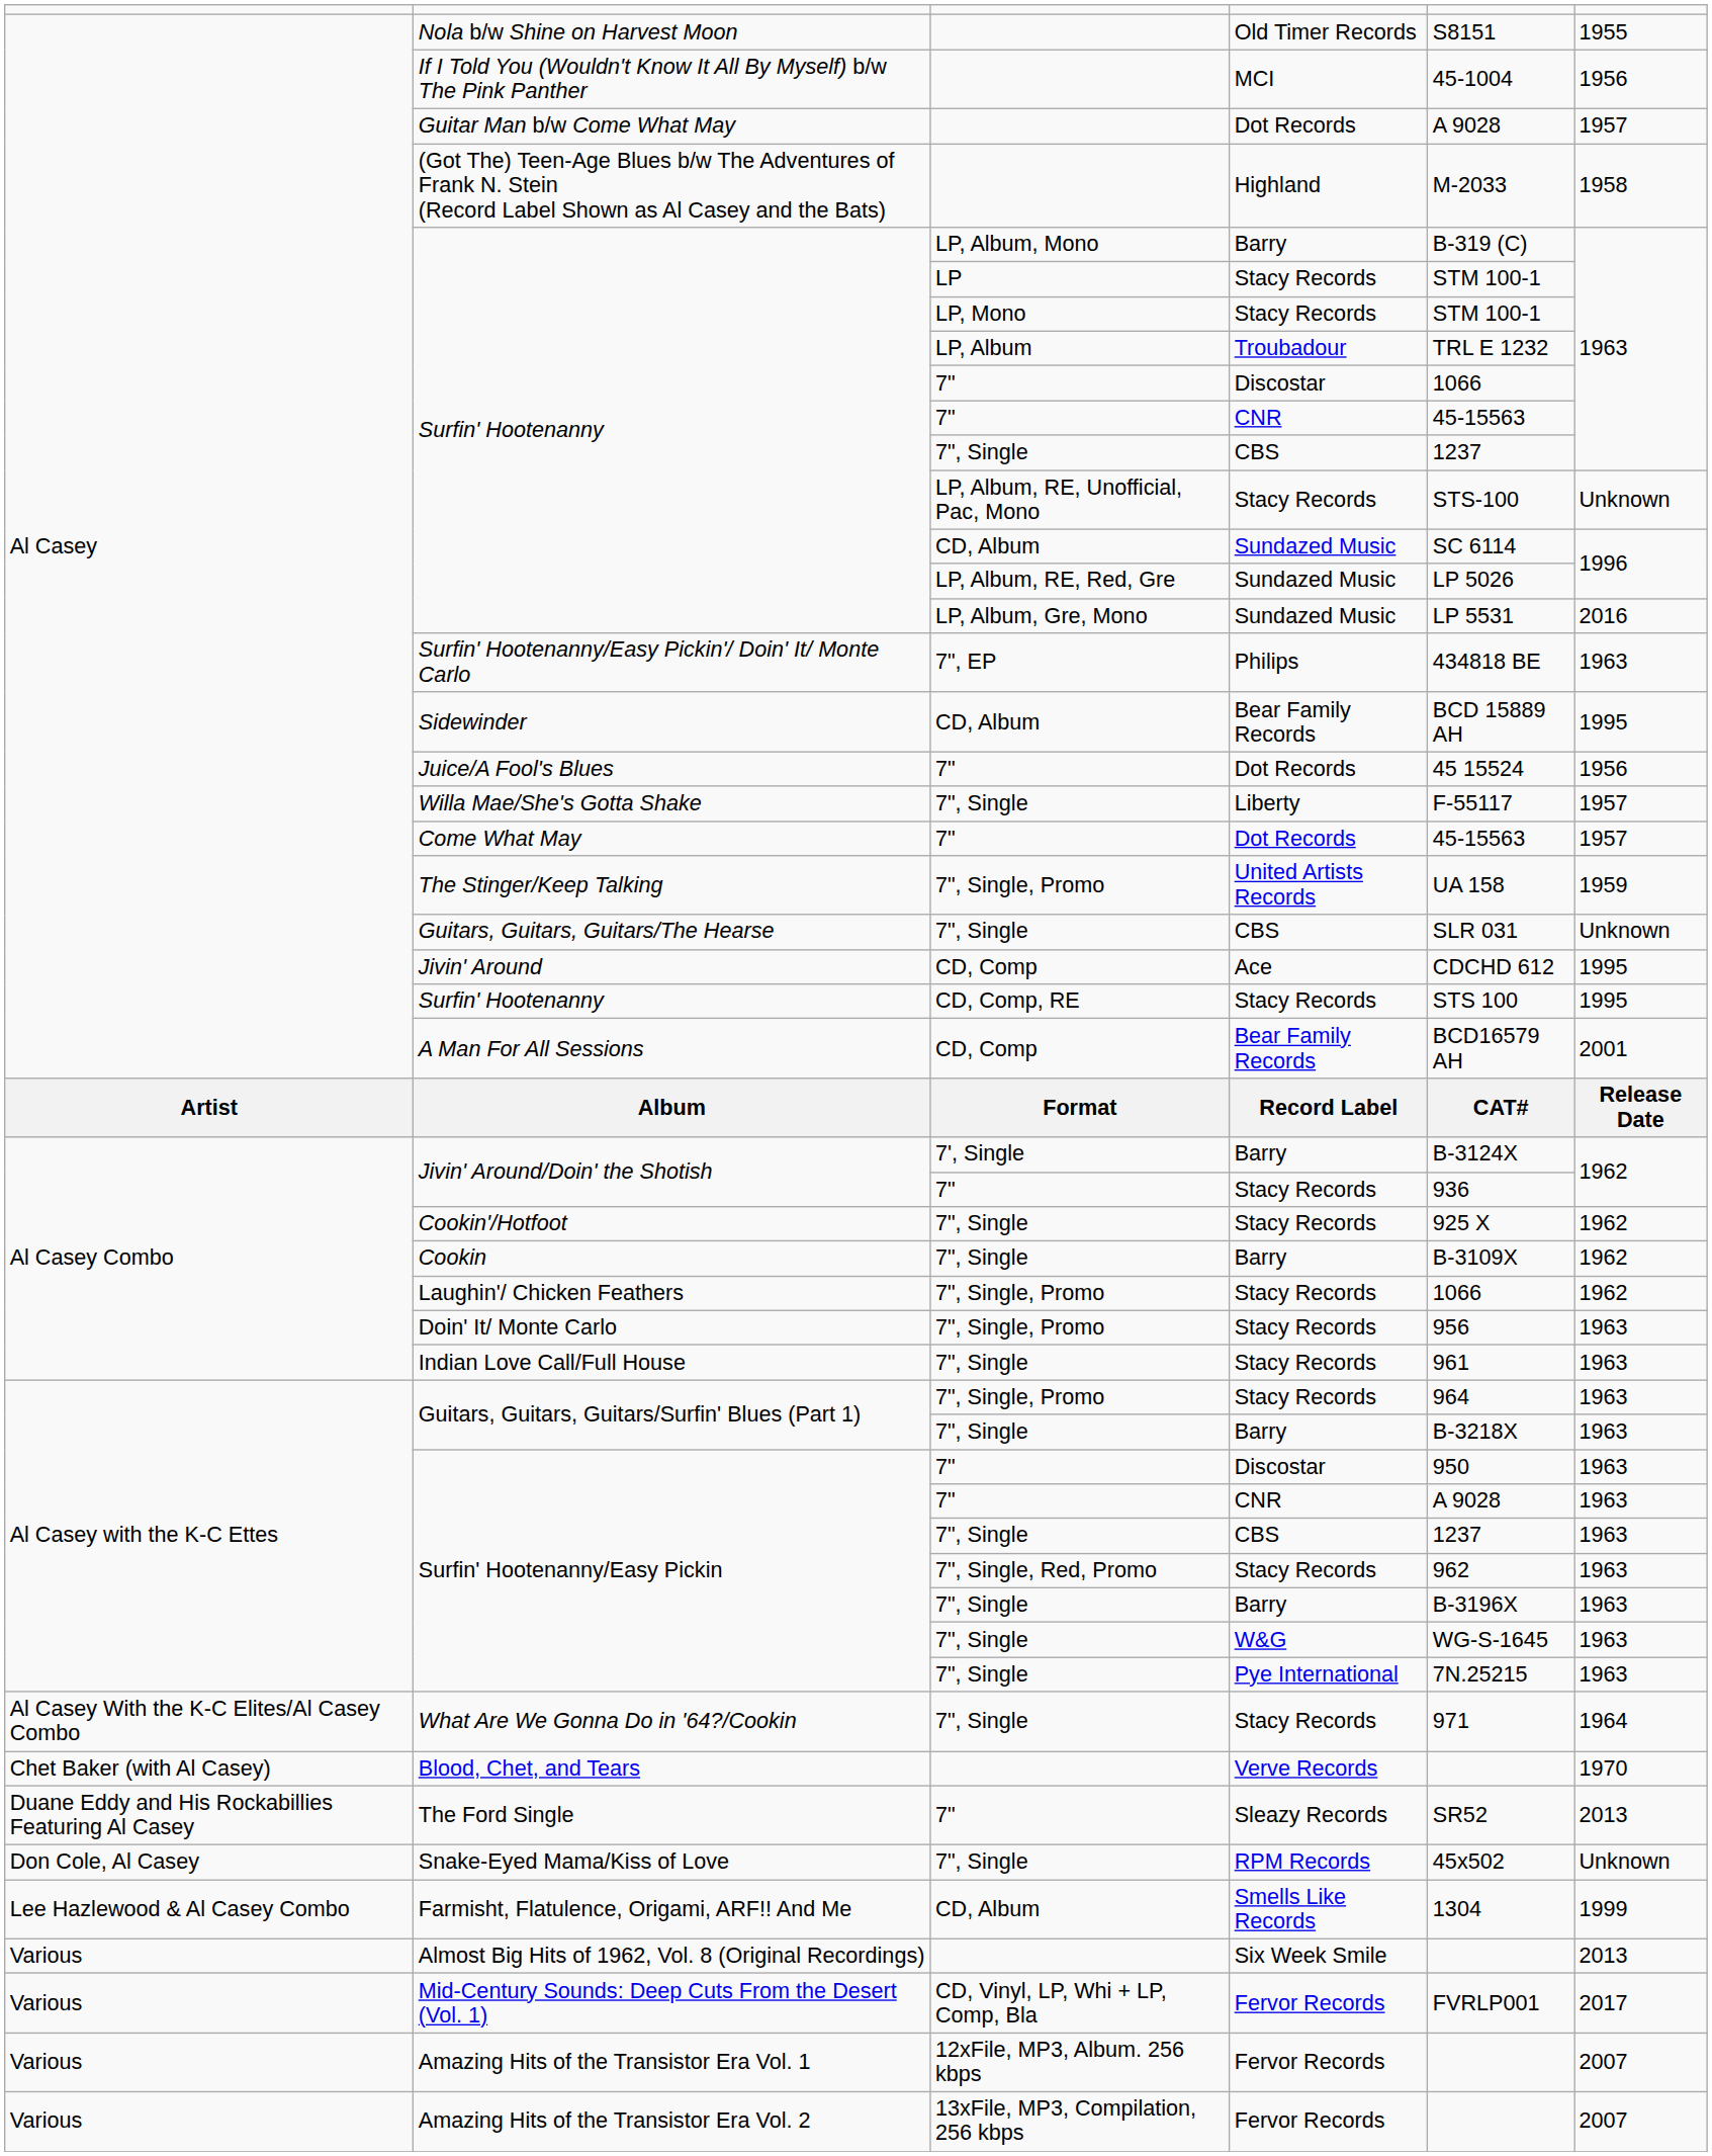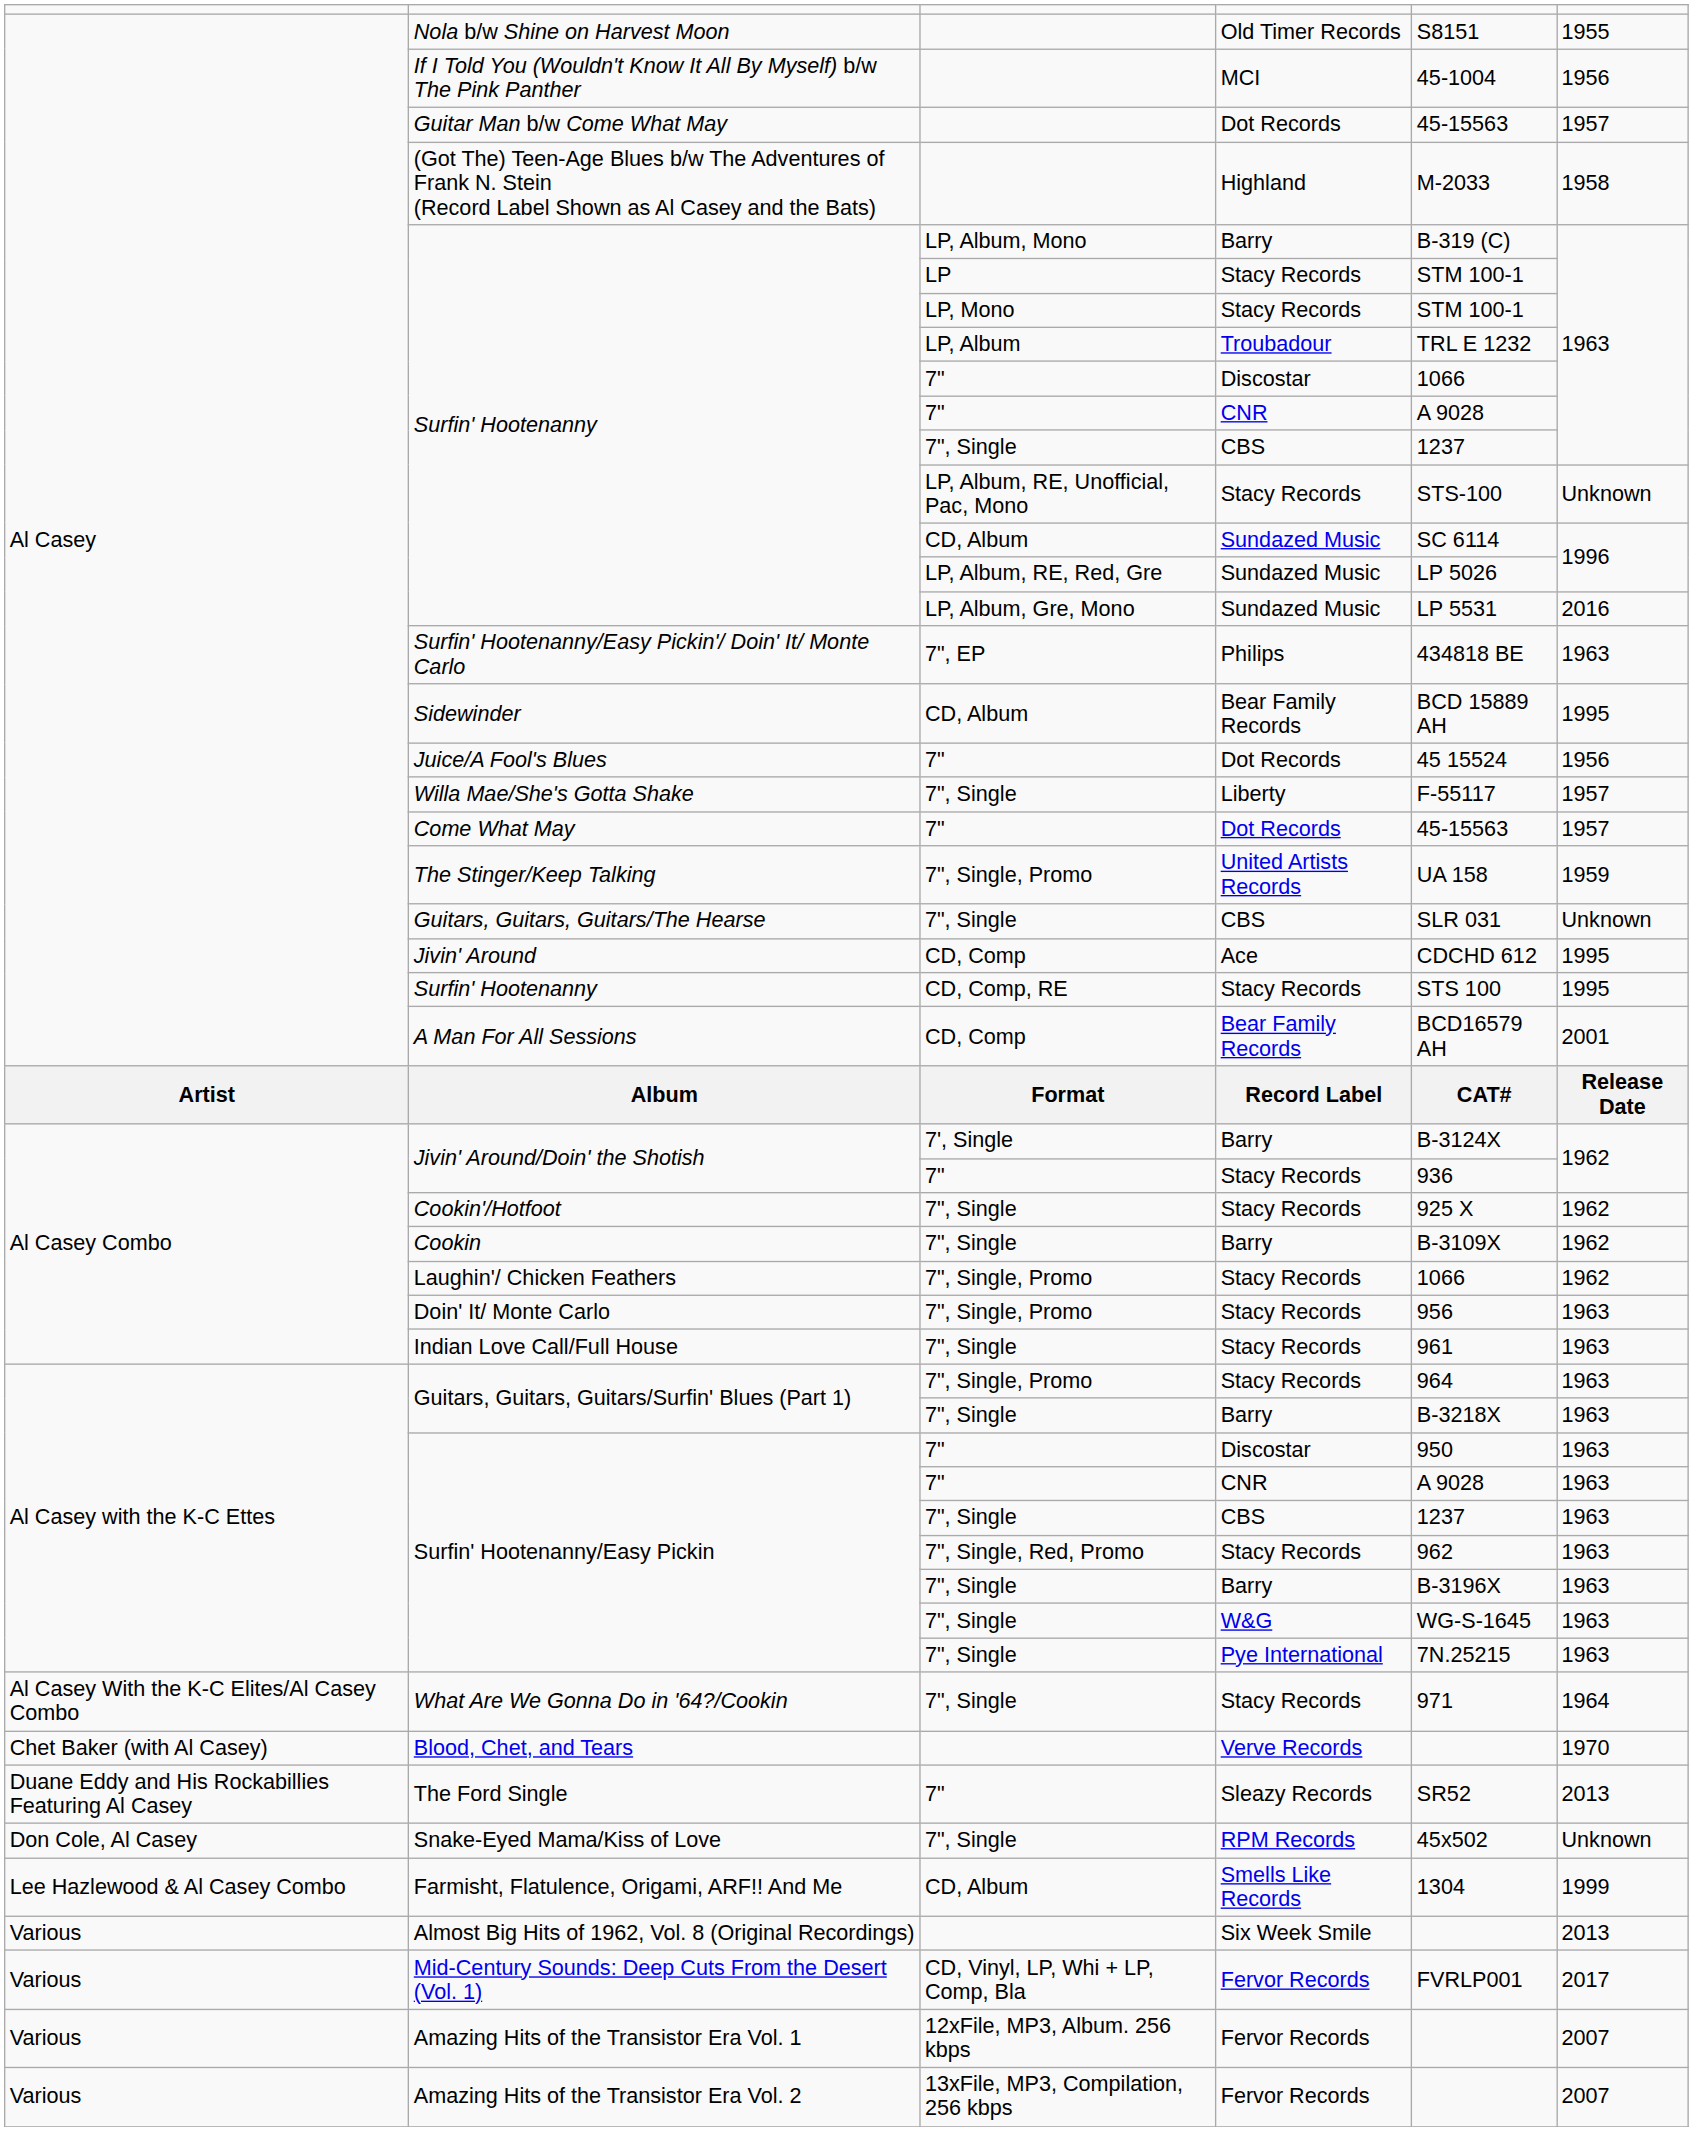 <table class="wikitable">
 <tr>
 <td></td>
 <td></td>
 <td></td>
 <td></td>
 <td></td>
 <td></td>
 </tr>
 <tr>
 <td rowspan="25">Al Casey</td>
 <td><em>Nola</em> b/w <em>Shine on Harvest Moon</em></td>
 <td></td>
 <td>Old Timer Records</td>
 <td>S8151</td>
 <td>1955</td>
 </tr>
 <tr>
 <td><em>If I Told You (Wouldn't Know It All By Myself)</em> b/w <em>The Pink Panther</em></td>
 <td></td>
 <td>MCI</td>
 <td>45-1004</td>
 <td>1956</td>
 </tr>
 <tr>
 <td><em>Guitar Man</em> b/w <em>Come What May</em></td>
 <td></td>
 <td>Dot Records</td>
-<td>A 9028</td>
+<td>45-15563</td>
 <td>1957</td>
 </tr>
 <tr>
 <td>(Got The) Teen-Age Blues b/w The Adventures of Frank N. Stein<br>(Record Label Shown as Al Casey and the Bats)</td>
 <td></td>
 <td>Highland</td>
 <td>M-2033</td>
 <td>1958</td>
 </tr>
 <tr>
 <td rowspan="11"><em>Surfin' Hootenanny</em></td>
 <td>LP, Album, Mono</td>
 <td>Barry</td>
 <td>B-319 (C)</td>
 <td rowspan="7">1963</td>
 </tr>
 <tr>
 <td>LP</td>
 <td>Stacy Records</td>
 <td>STM 100-1</td>
 </tr>
 <tr>
 <td>LP, Mono</td>
 <td>Stacy Records</td>
 <td>STM 100-1</td>
 </tr>
 <tr>
 <td>LP, Album</td>
 <td><a href='#'>Troubadour</a></td>
 <td>TRL E 1232</td>
 </tr>
 <tr>
 <td>7"</td>
 <td>Discostar</td>
 <td>1066</td>
 </tr>
 <tr>
 <td>7"</td>
 <td><a href='#'>CNR</a></td>
-<td>45-15563</td>
+<td>A 9028</td>
 </tr>
 <tr>
 <td>7", Single</td>
 <td>CBS</td>
 <td>1237</td>
 </tr>
 <tr>
 <td>LP, Album, RE, Unofficial, Pac, Mono</td>
 <td>Stacy Records</td>
 <td>STS-100</td>
 <td>Unknown</td>
 </tr>
 <tr>
 <td>CD, Album</td>
 <td><a href='#'>Sundazed Music</a></td>
 <td>SC 6114</td>
 <td rowspan="2">1996</td>
 </tr>
 <tr>
 <td>LP, Album, RE, Red, Gre</td>
 <td>Sundazed Music</td>
 <td>LP 5026</td>
 </tr>
 <tr>
 <td>LP, Album, Gre, Mono</td>
 <td>Sundazed Music</td>
 <td>LP 5531</td>
 <td>2016</td>
 </tr>
 <tr>
 <td><em>Surfin' Hootenanny/Easy Pickin'/ Doin' It/ Monte Carlo</em></td>
 <td>7", EP</td>
 <td>Philips</td>
 <td>434818 BE</td>
 <td>1963</td>
 </tr>
 <tr>
 <td><em>Sidewinder</em></td>
 <td>CD, Album</td>
 <td>Bear Family Records</td>
 <td>BCD 15889 AH</td>
 <td>1995</td>
 </tr>
 <tr>
 <td><em>Juice/A Fool's Blues</em></td>
 <td>7"</td>
 <td>Dot Records</td>
 <td>45 15524</td>
 <td>1956</td>
 </tr>
 <tr>
 <td><em>Willa Mae/She's Gotta Shake</em></td>
 <td>7", Single</td>
 <td>Liberty</td>
 <td>F-55117</td>
 <td>1957</td>
 </tr>
 <tr>
 <td><em>Come What May</em></td>
 <td>7"</td>
 <td><a href='#'>Dot Records</a></td>
 <td>45-15563</td>
 <td>1957</td>
 </tr>
 <tr>
 <td><em>The Stinger/Keep Talking</em></td>
 <td>7", Single, Promo</td>
 <td><a href='#'>United Artists Records</a></td>
 <td>UA 158</td>
 <td>1959</td>
 </tr>
 <tr>
 <td><em>Guitars, Guitars, Guitars/The Hearse</em></td>
 <td>7", Single</td>
 <td>CBS</td>
 <td>SLR 031</td>
 <td>Unknown</td>
 </tr>
 <tr>
 <td><em>Jivin' Around</em></td>
 <td>CD, Comp</td>
 <td>Ace</td>
 <td>CDCHD 612</td>
 <td>1995</td>
 </tr>
 <tr>
 <td><em>Surfin' Hootenanny</em></td>
 <td>CD, Comp, RE</td>
 <td>Stacy Records</td>
 <td>STS 100</td>
 <td>1995</td>
 </tr>
 <tr>
 <td><em>A Man For All Sessions</em></td>
 <td>CD, Comp</td>
 <td><a href='#'>Bear Family Records</a></td>
 <td>BCD16579 AH</td>
 <td>2001</td>
 </tr>
 <tr>
 <th>Artist</th>
 <th>Album</th>
 <th>Format</th>
 <th>Record Label</th>
 <th>CAT#</th>
 <th>Release Date</th>
 </tr>
 <tr>
 <td rowspan="7">Al Casey Combo</td>
 <td rowspan="2"><em>Jivin' Around/Doin' the Shotish</em></td>
 <td>7', Single</td>
 <td>Barry</td>
 <td>B-3124X</td>
 <td rowspan="2">1962</td>
 </tr>
 <tr>
 <td>7"</td>
 <td>Stacy Records</td>
 <td>936</td>
 </tr>
 <tr>
 <td><em>Cookin'/Hotfoot</em></td>
 <td>7", Single</td>
 <td>Stacy Records</td>
 <td>925 X</td>
 <td>1962</td>
 </tr>
 <tr>
 <td><em>Cookin<strong></td>
 <td>7", Single</td>
 <td>Barry</td>
 <td>B-3109X</td>
 <td>1962</td>
 </tr>
 <tr>
 <td></em>Laughin'/ Chicken Feathers<em></td>
 <td>7", Single, Promo</td>
 <td>Stacy Records</td>
 <td>1066</td>
 <td>1962</td>
 </tr>
 <tr>
 <td></em>Doin' It/ Monte Carlo<em></td>
 <td>7", Single, Promo</td>
 <td>Stacy Records</td>
 <td>956</td>
 <td>1963</td>
 </tr>
 <tr>
 <td></em>Indian Love Call/Full House<em></td>
 <td>7", Single</td>
 <td>Stacy Records</td>
 <td>961</td>
 <td>1963</td>
 </tr>
 <tr>
 <td rowspan="9">Al Casey with the K-C Ettes</td>
 <td rowspan="2"></em>Guitars, Guitars, Guitars/Surfin' Blues (Part 1)<em></td>
 <td>7", Single, Promo</td>
 <td>Stacy Records</td>
 <td>964</td>
 <td>1963</td>
 </tr>
 <tr>
 <td>7", Single</td>
 <td>Barry</td>
 <td>B-3218X</td>
 <td>1963</td>
 </tr>
 <tr>
 <td rowspan="7"></em>Surfin' Hootenanny/Easy Pickin</strong></td>
 <td>7"</td>
 <td>Discostar</td>
 <td>950</td>
 <td>1963</td>
 </tr>
 <tr>
 <td>7"</td>
 <td>CNR</td>
 <td>A 9028</td>
 <td>1963</td>
 </tr>
 <tr>
 <td>7", Single</td>
 <td>CBS</td>
 <td>1237</td>
 <td>1963</td>
 </tr>
 <tr>
 <td>7", Single, Red, Promo</td>
 <td>Stacy Records</td>
 <td>962</td>
 <td>1963</td>
 </tr>
 <tr>
 <td>7", Single</td>
 <td>Barry</td>
 <td>B-3196X</td>
 <td>1963</td>
 </tr>
 <tr>
 <td>7", Single</td>
 <td><a href='#'>W&G</a></td>
 <td>WG-S-1645</td>
 <td>1963</td>
 </tr>
 <tr>
 <td>7", Single</td>
 <td><a href='#'>Pye International</a></td>
 <td>7N.25215</td>
 <td>1963</td>
 </tr>
 <tr>
 <td>Al Casey With the K-C Elites/Al Casey Combo</td>
 <td><em>What Are We Gonna Do in '64?/Cookin<strong></td>
 <td>7", Single</td>
 <td>Stacy Records</td>
 <td>971</td>
 <td>1964</td>
 </tr>
 <tr>
 <td>Chet Baker (with Al Casey)</td>
 <td></em><a href='#'>Blood, Chet, and Tears</a><em></td>
 <td></td>
 <td><a href='#'>Verve Records</a></td>
 <td></td>
 <td>1970</td>
 </tr>
 <tr>
 <td>Duane Eddy and His Rockabillies Featuring Al Casey</td>
 <td></em>The Ford Single<em></td>
 <td>7"</td>
 <td>Sleazy Records</td>
 <td>SR52</td>
 <td>2013</td>
 </tr>
 <tr>
 <td>Don Cole, Al Casey</td>
 <td></em>Snake-Eyed Mama/Kiss of Love<em></td>
 <td>7", Single</td>
 <td><a href='#'>RPM Records</a></td>
 <td>45x502</td>
 <td>Unknown</td>
 </tr>
 <tr>
 <td>Lee Hazlewood & Al Casey Combo</td>
 <td></em>Farmisht, Flatulence, Origami, ARF!! And Me<em></td>
 <td>CD, Album</td>
 <td><a href='#'>Smells Like Records</a></td>
 <td>1304</td>
 <td>1999</td>
 </tr>
 <tr>
 <td>Various</td>
 <td></em>Almost Big Hits of 1962, Vol. 8 (Original Recordings)<em></td>
 <td></td>
 <td>Six Week Smile</td>
 <td></td>
 <td>2013</td>
 </tr>
 <tr>
 <td>Various</td>
 <td><a href='#'></em>Mid-Century Sounds: Deep Cuts From the Desert (Vol. 1)<em></a></td>
 <td>CD, Vinyl, LP, Whi + LP, Comp, Bla</td>
 <td><a href='#'>Fervor Records</a></td>
 <td>FVRLP001</td>
 <td>2017</td>
 </tr>
 <tr>
 <td>Various</td>
 <td></em>Amazing Hits of the Transistor Era Vol. 1<em></td>
 <td>12xFile, MP3, Album. 256 kbps</td>
 <td>Fervor Records</td>
 <td></td>
 <td>2007</td>
 </tr>
 <tr>
 <td>Various</td>
 <td></em>Amazing Hits of the Transistor Era Vol. 2<em></td>
 <td>13xFile, MP3, Compilation, 256 kbps</td>
 <td>Fervor Records</td>
 <td></td>
 <td>2007</td>
 </tr>
 </table>
